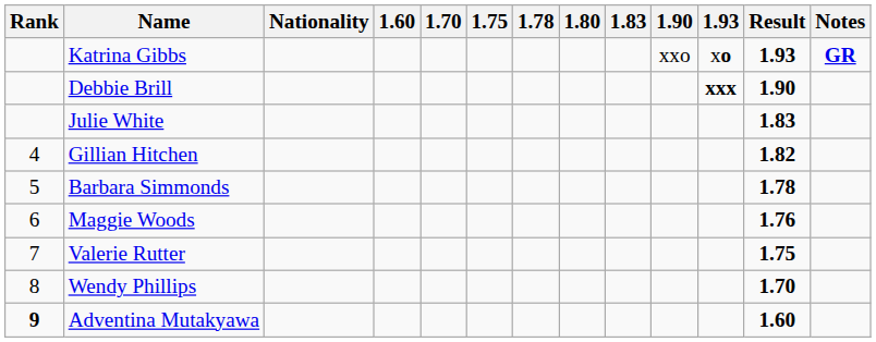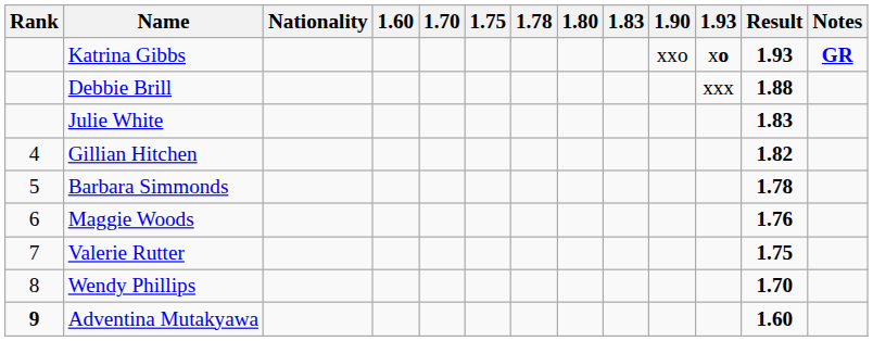 <table class="wikitable sortable" style=" text-align:center;font-size=95%">
 <tr>
 <th>Rank</th>
 <th>Name</th>
 <th>Nationality</th>
 <th>1.60</th>
 <th>1.70</th>
 <th>1.75</th>
 <th>1.78</th>
 <th>1.80</th>
 <th>1.83</th>
 <th>1.90</th>
 <th>1.93</th>
 <th>Result</th>
 <th>Notes</th>
 </tr>
 <tr>
 <td></td>
 <td align=left><a href='#'>Katrina Gibbs</a></td>
 <td align=left></td>
 <td></td>
 <td></td>
 <td></td>
 <td></td>
 <td></td>
 <td></td>
 <td>xxo</td>
 <td>x<strong>o</strong></td>
 <td><strong>1.93</strong></td>
 <td><strong><a href='#'>GR</a></strong></td>
 </tr>
 <tr>
 <td></td>
 <td align=left><a href='#'>Debbie Brill</a></td>
 <td align=left></td>
 <td></td>
 <td></td>
 <td></td>
 <td></td>
 <td></td>
 <td></td>
 <td></td>
-<td><strong>xxx</strong></td>
-<td><strong>1.90</strong></td>
+<td>xxx</td>
+<td><strong>1.88</strong></td>
 <td></td>
 </tr>
 <tr>
 <td></td>
 <td align=left><a href='#'>Julie White</a></td>
 <td align=left></td>
 <td></td>
 <td></td>
 <td></td>
 <td></td>
 <td></td>
 <td></td>
 <td></td>
 <td></td>
 <td><strong>1.83</strong></td>
 <td></td>
 </tr>
 <tr>
 <td>4</td>
 <td align=left><a href='#'>Gillian Hitchen</a></td>
 <td align=left></td>
 <td></td>
 <td></td>
 <td></td>
 <td></td>
 <td></td>
 <td></td>
 <td></td>
 <td></td>
 <td><strong>1.82</strong></td>
 <td></td>
 </tr>
 <tr>
 <td>5</td>
 <td align=left><a href='#'>Barbara Simmonds</a></td>
 <td align=left></td>
 <td></td>
 <td></td>
 <td></td>
 <td></td>
 <td></td>
 <td></td>
 <td></td>
 <td></td>
 <td><strong>1.78</strong></td>
 <td></td>
 </tr>
 <tr>
 <td>6</td>
 <td align=left><a href='#'>Maggie Woods</a></td>
 <td align=left></td>
 <td></td>
 <td></td>
 <td></td>
 <td></td>
 <td></td>
 <td></td>
 <td></td>
 <td></td>
 <td><strong>1.76</strong></td>
 <td></td>
 </tr>
 <tr>
 <td>7</td>
 <td align=left><a href='#'>Valerie Rutter</a></td>
 <td align=left></td>
 <td></td>
 <td></td>
 <td></td>
 <td></td>
 <td></td>
 <td></td>
 <td></td>
 <td></td>
 <td><strong>1.75</strong></td>
 <td></td>
 </tr>
 <tr>
 <td>8</td>
 <td align=left><a href='#'>Wendy Phillips</a></td>
 <td align=left></td>
 <td></td>
 <td></td>
 <td></td>
 <td></td>
 <td></td>
 <td></td>
 <td></td>
 <td></td>
 <td><strong>1.70</strong></td>
 <td></td>
 </tr>
 <tr>
 <td><strong>9</strong></td>
 <td align=left><a href='#'>Adventina Mutakyawa</a></td>
 <td align=left></td>
 <td></td>
 <td></td>
 <td></td>
 <td></td>
 <td></td>
 <td></td>
 <td></td>
 <td></td>
 <td><strong>1.60</strong></td>
 <td></td>
 </tr>
 </table>
